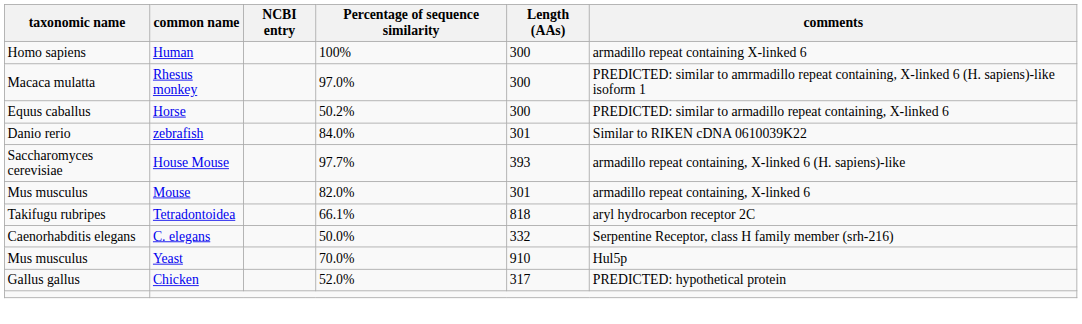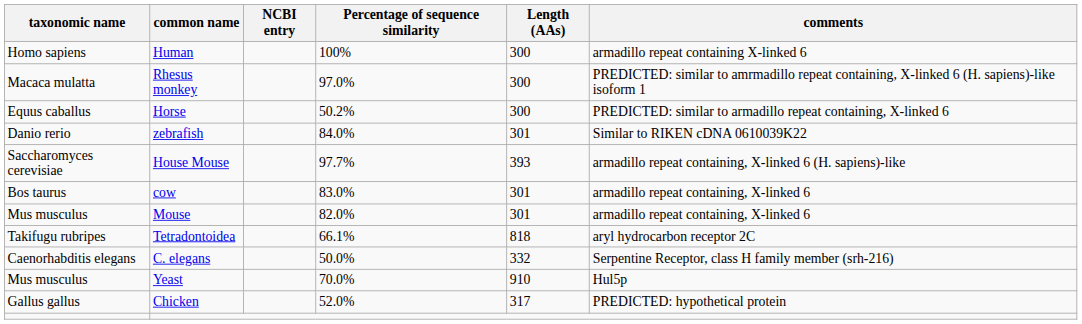 <table class="wikitable">
 <tr>
 <th>taxonomic name</th>
 <th>common name</th>
 <th>NCBI entry</th>
 <th>Percentage of sequence similarity</th>
 <th>Length (AAs)</th>
 <th>comments</th>
 </tr>
 <tr>
 <td>Homo sapiens</td>
 <td><a href='#'>Human</a></td>
 <td></td>
 <td>100%</td>
 <td>300</td>
 <td>armadillo repeat containing X-linked 6</td>
 </tr>
 <tr>
 <td>Macaca mulatta</td>
 <td><a href='#'>Rhesus monkey</a></td>
 <td></td>
 <td>97.0%</td>
 <td>300</td>
 <td>PREDICTED: similar to amrmadillo repeat containing, X-linked 6 (H. sapiens)-like isoform 1</td>
 </tr>
 <tr>
 <td>Equus caballus</td>
 <td><a href='#'>Horse</a></td>
 <td></td>
 <td>50.2%</td>
 <td>300</td>
 <td>PREDICTED: similar to armadillo repeat containing, X-linked 6</td>
 </tr>
 <tr>
 <td>Danio rerio</td>
 <td><a href='#'>zebrafish</a></td>
 <td></td>
 <td>84.0%</td>
 <td>301</td>
 <td>Similar to RIKEN cDNA 0610039K22</td>
 </tr>
 <tr>
 <td>Saccharomyces cerevisiae</td>
 <td><a href='#'>House Mouse</a></td>
 <td></td>
 <td>97.7%</td>
 <td>393</td>
 <td>armadillo repeat containing, X-linked 6 (H. sapiens)-like</td>
 </tr>
 <tr>
+<td>Bos taurus</td>
+<td><a href='#'>cow</a></td>
+<td></td>
+<td>83.0%</td>
+<td>301</td>
+<td>armadillo repeat containing, X-linked 6</td>
+</tr>
+<tr>
 <td>Mus musculus</td>
 <td><a href='#'>Mouse</a></td>
 <td></td>
 <td>82.0%</td>
 <td>301</td>
 <td>armadillo repeat containing, X-linked 6</td>
 </tr>
 <tr>
 <td>Takifugu rubripes</td>
 <td><a href='#'>Tetradontoidea</a></td>
 <td></td>
 <td>66.1%</td>
 <td>818</td>
 <td>aryl hydrocarbon receptor 2C</td>
 </tr>
 <tr>
 <td>Caenorhabditis elegans</td>
 <td><a href='#'>C. elegans</a></td>
 <td></td>
 <td>50.0%</td>
 <td>332</td>
 <td>Serpentine Receptor, class H family member (srh-216)</td>
 </tr>
 <tr>
 <td>Mus musculus</td>
 <td><a href='#'>Yeast</a></td>
 <td></td>
 <td>70.0%</td>
 <td>910</td>
 <td>Hul5p</td>
 </tr>
 <tr>
 <td>Gallus gallus</td>
 <td><a href='#'>Chicken</a></td>
 <td></td>
 <td>52.0%</td>
 <td>317</td>
 <td>PREDICTED: hypothetical protein</td>
 </tr>
 <tr>
 <td></td>
 </tr>
 </table>
